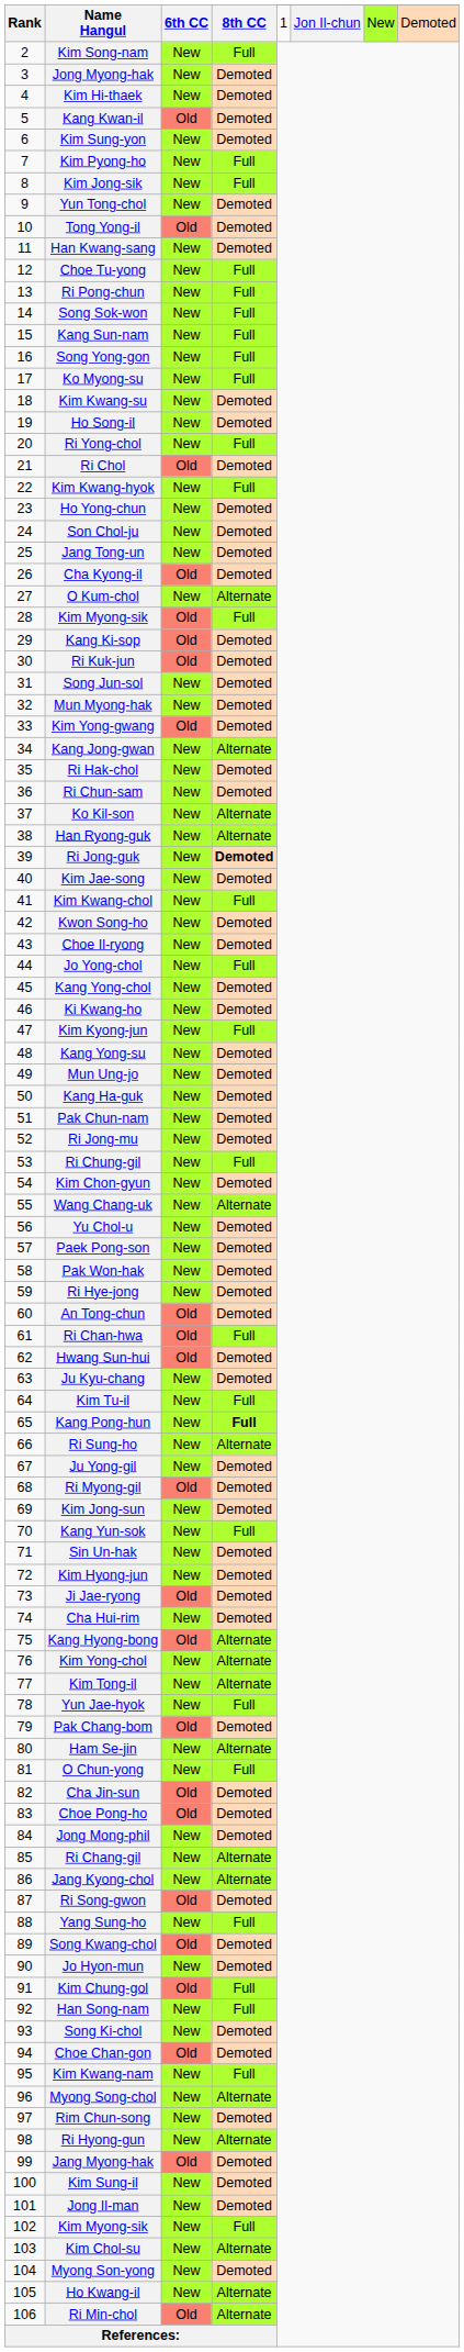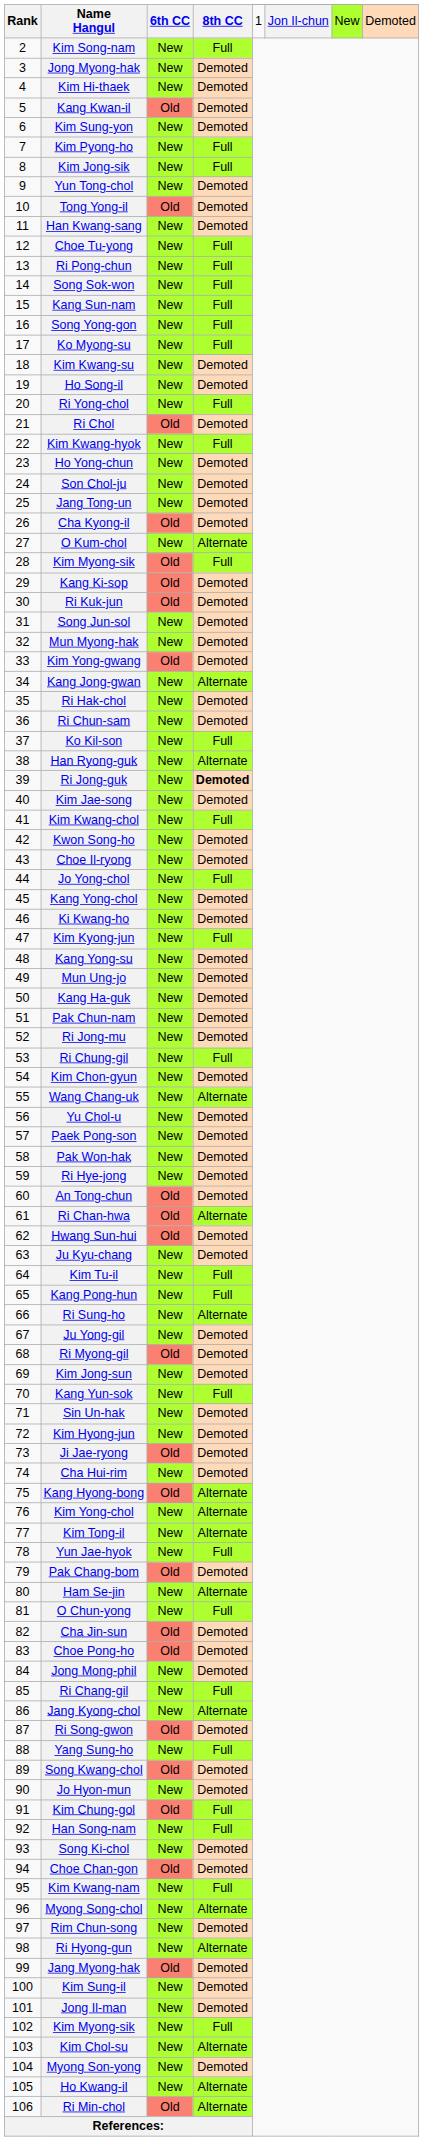 <table class="wikitable sortable">
 <tr>
 <th rowspan="2">Rank</th>
 <th rowspan="2">Name<br><a href='#'>Hangul</a></th>
 <th rowspan="2"><a href='#'>6th CC</a></th>
 <th rowspan="2"><a href='#'>8th CC</a></th>
 </tr>
 <tr>
 <td align="center">1</td>
 <th align="center" scope="row" style="font-weight:normal;"><a href='#'>Jon Il-chun</a></th>
 <td align="center" style="background: GreenYellow">New</td>
 <td style="background: PeachPuff" align="center">Demoted</td>
 </tr>
 <tr>
 <td align="center">2</td>
 <th align="center" scope="row" style="font-weight:normal;"><a href='#'>Kim Song-nam</a></th>
 <td align="center" style="background: GreenYellow">New</td>
 <td align="center" style="background: GreenYellow">Full</td>
 </tr>
 <tr>
 <td align="center">3</td>
 <th align="center" scope="row" style="font-weight:normal;"><a href='#'>Jong Myong-hak</a></th>
 <td align="center" style="background: GreenYellow">New</td>
 <td style="background: PeachPuff" align="center">Demoted</td>
 </tr>
 <tr>
 <td align="center">4</td>
 <th align="center" scope="row" style="font-weight:normal;"><a href='#'>Kim Hi-thaek</a></th>
 <td align="center" style="background: GreenYellow">New</td>
 <td style="background: PeachPuff" align="center">Demoted</td>
 </tr>
 <tr>
 <td align="center">5</td>
 <th align="center" scope="row" style="font-weight:normal;"><a href='#'>Kang Kwan-il</a></th>
 <td style="background: Salmon" align="center">Old</td>
 <td style="background: PeachPuff" align="center">Demoted</td>
 </tr>
 <tr>
 <td align="center">6</td>
 <th align="center" scope="row" style="font-weight:normal;"><a href='#'>Kim Sung-yon</a></th>
 <td align="center" style="background: GreenYellow">New</td>
 <td style="background: PeachPuff" align="center">Demoted</td>
 </tr>
 <tr>
 <td align="center">7</td>
 <th align="center" scope="row" style="font-weight:normal;"><a href='#'>Kim Pyong-ho</a></th>
 <td align="center" style="background: GreenYellow">New</td>
 <td align="center" style="background: GreenYellow">Full</td>
 </tr>
 <tr>
 <td align="center">8</td>
 <th align="center" scope="row" style="font-weight:normal;"><a href='#'>Kim Jong-sik</a></th>
 <td align="center" style="background: GreenYellow">New</td>
 <td align="center" style="background: GreenYellow">Full</td>
 </tr>
 <tr>
 <td align="center">9</td>
 <th align="center" scope="row" style="font-weight:normal;"><a href='#'>Yun Tong-chol</a></th>
 <td align="center" style="background: GreenYellow">New</td>
 <td style="background: PeachPuff" align="center">Demoted</td>
 </tr>
 <tr>
 <td align="center">10</td>
 <th align="center" scope="row" style="font-weight:normal;"><a href='#'>Tong Yong-il</a></th>
 <td style="background: Salmon" align="center">Old</td>
 <td style="background: PeachPuff" align="center">Demoted</td>
 </tr>
 <tr>
 <td align="center">11</td>
 <th align="center" scope="row" style="font-weight:normal;"><a href='#'>Han Kwang-sang</a></th>
 <td align="center" style="background: GreenYellow">New</td>
 <td style="background: PeachPuff" align="center">Demoted</td>
 </tr>
 <tr>
 <td align="center">12</td>
 <th align="center" scope="row" style="font-weight:normal;"><a href='#'>Choe Tu-yong</a></th>
 <td align="center" style="background: GreenYellow">New</td>
 <td align="center" style="background: GreenYellow">Full</td>
 </tr>
 <tr>
 <td align="center">13</td>
 <th align="center" scope="row" style="font-weight:normal;"><a href='#'>Ri Pong-chun</a></th>
 <td align="center" style="background: GreenYellow">New</td>
 <td align="center" style="background: GreenYellow">Full</td>
 </tr>
 <tr>
 <td align="center">14</td>
 <th align="center" scope="row" style="font-weight:normal;"><a href='#'>Song Sok-won</a></th>
 <td align="center" style="background: GreenYellow">New</td>
 <td align="center" style="background: GreenYellow">Full</td>
 </tr>
 <tr>
 <td align="center">15</td>
 <th align="center" scope="row" style="font-weight:normal;"><a href='#'>Kang Sun-nam</a></th>
 <td align="center" style="background: GreenYellow">New</td>
 <td align="center" style="background: GreenYellow">Full</td>
 </tr>
 <tr>
 <td align="center">16</td>
 <th align="center" scope="row" style="font-weight:normal;"><a href='#'>Song Yong-gon</a></th>
 <td align="center" style="background: GreenYellow">New</td>
 <td align="center" style="background: GreenYellow">Full</td>
 </tr>
 <tr>
 <td align="center">17</td>
 <th align="center" scope="row" style="font-weight:normal;"><a href='#'>Ko Myong-su</a></th>
 <td align="center" style="background: GreenYellow">New</td>
 <td align="center" style="background: GreenYellow">Full</td>
 </tr>
 <tr>
 <td align="center">18</td>
 <th align="center" scope="row" style="font-weight:normal;"><a href='#'>Kim Kwang-su</a></th>
 <td align="center" style="background: GreenYellow">New</td>
 <td style="background: PeachPuff" align="center">Demoted</td>
 </tr>
 <tr>
 <td align="center">19</td>
 <th align="center" scope="row" style="font-weight:normal;"><a href='#'>Ho Song-il</a></th>
 <td align="center" style="background: GreenYellow">New</td>
 <td style="background: PeachPuff" align="center">Demoted</td>
 </tr>
 <tr>
 <td align="center">20</td>
 <th align="center" scope="row" style="font-weight:normal;"><a href='#'>Ri Yong-chol</a></th>
 <td align="center" style="background: GreenYellow">New</td>
 <td align="center" style="background: GreenYellow">Full</td>
 </tr>
 <tr>
 <td align="center">21</td>
 <th align="center" scope="row" style="font-weight:normal;"><a href='#'>Ri Chol</a></th>
 <td style="background: Salmon" align="center">Old</td>
 <td style="background: PeachPuff" align="center">Demoted</td>
 </tr>
 <tr>
 <td align="center">22</td>
 <th align="center" scope="row" style="font-weight:normal;"><a href='#'>Kim Kwang-hyok</a></th>
 <td align="center" style="background: GreenYellow">New</td>
 <td align="center" style="background: GreenYellow">Full</td>
 </tr>
 <tr>
 <td align="center">23</td>
 <th align="center" scope="row" style="font-weight:normal;"><a href='#'>Ho Yong-chun</a></th>
 <td align="center" style="background: GreenYellow">New</td>
 <td style="background: PeachPuff" align="center">Demoted</td>
 </tr>
 <tr>
 <td align="center">24</td>
 <th align="center" scope="row" style="font-weight:normal;"><a href='#'>Son Chol-ju</a></th>
 <td align="center" style="background: GreenYellow">New</td>
 <td style="background: PeachPuff" align="center">Demoted</td>
 </tr>
 <tr>
 <td align="center">25</td>
 <th align="center" scope="row" style="font-weight:normal;"><a href='#'>Jang Tong-un</a></th>
 <td align="center" style="background: GreenYellow">New</td>
 <td style="background: PeachPuff" align="center">Demoted</td>
 </tr>
 <tr>
 <td align="center">26</td>
 <th align="center" scope="row" style="font-weight:normal;"><a href='#'>Cha Kyong-il</a></th>
 <td style="background: Salmon" align="center">Old</td>
 <td style="background: PeachPuff" align="center">Demoted</td>
 </tr>
 <tr>
 <td align="center">27</td>
 <th align="center" scope="row" style="font-weight:normal;"><a href='#'>O Kum-chol</a></th>
 <td align="center" style="background: GreenYellow">New</td>
 <td align="center" style="background: GreenYellow">Alternate</td>
 </tr>
 <tr>
 <td align="center">28</td>
 <th align="center" scope="row" style="font-weight:normal;"><a href='#'>Kim Myong-sik</a></th>
 <td style="background: Salmon" align="center">Old</td>
 <td align="center" style="background: GreenYellow">Full</td>
 </tr>
 <tr>
 <td align="center">29</td>
 <th align="center" scope="row" style="font-weight:normal;"><a href='#'>Kang Ki-sop</a></th>
 <td style="background: Salmon" align="center">Old</td>
 <td style="background: PeachPuff" align="center">Demoted</td>
 </tr>
 <tr>
 <td align="center">30</td>
 <th align="center" scope="row" style="font-weight:normal;"><a href='#'>Ri Kuk-jun</a></th>
 <td style="background: Salmon" align="center">Old</td>
 <td style="background: PeachPuff" align="center">Demoted</td>
 </tr>
 <tr>
 <td align="center">31</td>
 <th align="center" scope="row" style="font-weight:normal;"><a href='#'>Song Jun-sol</a></th>
 <td align="center" style="background: GreenYellow">New</td>
 <td style="background: PeachPuff" align="center">Demoted</td>
 </tr>
 <tr>
 <td align="center">32</td>
 <th align="center" scope="row" style="font-weight:normal;"><a href='#'>Mun Myong-hak</a></th>
 <td align="center" style="background: GreenYellow">New</td>
 <td style="background: PeachPuff" align="center">Demoted</td>
 </tr>
 <tr>
 <td align="center">33</td>
 <th align="center" scope="row" style="font-weight:normal;"><a href='#'>Kim Yong-gwang</a></th>
 <td style="background: Salmon" align="center">Old</td>
 <td style="background: PeachPuff" align="center">Demoted</td>
 </tr>
 <tr>
 <td align="center">34</td>
 <th align="center" scope="row" style="font-weight:normal;"><a href='#'>Kang Jong-gwan</a></th>
 <td align="center" style="background: GreenYellow">New</td>
 <td align="center" style="background: GreenYellow">Alternate</td>
 </tr>
 <tr>
 <td align="center">35</td>
 <th align="center" scope="row" style="font-weight:normal;"><a href='#'>Ri Hak-chol</a></th>
 <td align="center" style="background: GreenYellow">New</td>
 <td style="background: PeachPuff" align="center">Demoted</td>
 </tr>
 <tr>
 <td align="center">36</td>
 <th align="center" scope="row" style="font-weight:normal;"><a href='#'>Ri Chun-sam</a></th>
 <td align="center" style="background: GreenYellow">New</td>
 <td style="background: PeachPuff" align="center">Demoted</td>
 </tr>
 <tr>
 <td align="center">37</td>
 <th align="center" scope="row" style="font-weight:normal;"><a href='#'>Ko Kil-son</a></th>
 <td align="center" style="background: GreenYellow">New</td>
-<td align="center" style="background: GreenYellow">Alternate</td>
+<td align="center" style="background: GreenYellow">Full</td>
 </tr>
 <tr>
 <td align="center">38</td>
 <th align="center" scope="row" style="font-weight:normal;"><a href='#'>Han Ryong-guk</a></th>
 <td align="center" style="background: GreenYellow">New</td>
 <td align="center" style="background: GreenYellow">Alternate</td>
 </tr>
 <tr>
 <td align="center">39</td>
 <th align="center" scope="row" style="font-weight:normal;"><a href='#'>Ri Jong-guk</a></th>
 <td align="center" style="background: GreenYellow">New</td>
 <td style="background: PeachPuff" align="center"><strong>Demoted</strong></td>
 </tr>
 <tr>
 <td align="center">40</td>
 <th align="center" scope="row" style="font-weight:normal;"><a href='#'>Kim Jae-song</a></th>
 <td align="center" style="background: GreenYellow">New</td>
 <td style="background: PeachPuff" align="center">Demoted</td>
 </tr>
 <tr>
 <td align="center">41</td>
 <th align="center" scope="row" style="font-weight:normal;"><a href='#'>Kim Kwang-chol</a></th>
 <td align="center" style="background: GreenYellow">New</td>
 <td align="center" style="background: GreenYellow">Full</td>
 </tr>
 <tr>
 <td align="center">42</td>
 <th align="center" scope="row" style="font-weight:normal;"><a href='#'>Kwon Song-ho</a></th>
 <td align="center" style="background: GreenYellow">New</td>
 <td style="background: PeachPuff" align="center">Demoted</td>
 </tr>
 <tr>
 <td align="center">43</td>
 <th align="center" scope="row" style="font-weight:normal;"><a href='#'>Choe Il-ryong</a></th>
 <td align="center" style="background: GreenYellow">New</td>
 <td style="background: PeachPuff" align="center">Demoted</td>
 </tr>
 <tr>
 <td align="center">44</td>
 <th align="center" scope="row" style="font-weight:normal;"><a href='#'>Jo Yong-chol</a></th>
 <td align="center" style="background: GreenYellow">New</td>
 <td align="center" style="background: GreenYellow">Full</td>
 </tr>
 <tr>
 <td align="center">45</td>
 <th align="center" scope="row" style="font-weight:normal;"><a href='#'>Kang Yong-chol</a></th>
 <td align="center" style="background: GreenYellow">New</td>
 <td style="background: PeachPuff" align="center">Demoted</td>
 </tr>
 <tr>
 <td align="center">46</td>
 <th align="center" scope="row" style="font-weight:normal;"><a href='#'>Ki Kwang-ho</a></th>
 <td align="center" style="background: GreenYellow">New</td>
 <td style="background: PeachPuff" align="center">Demoted</td>
 </tr>
 <tr>
 <td align="center">47</td>
 <th align="center" scope="row" style="font-weight:normal;"><a href='#'>Kim Kyong-jun</a></th>
 <td align="center" style="background: GreenYellow">New</td>
 <td align="center" style="background: GreenYellow">Full</td>
 </tr>
 <tr>
 <td align="center">48</td>
 <th align="center" scope="row" style="font-weight:normal;"><a href='#'>Kang Yong-su</a></th>
 <td align="center" style="background: GreenYellow">New</td>
 <td style="background: PeachPuff" align="center">Demoted</td>
 </tr>
 <tr>
 <td align="center">49</td>
 <th align="center" scope="row" style="font-weight:normal;"><a href='#'>Mun Ung-jo</a></th>
 <td align="center" style="background: GreenYellow">New</td>
 <td style="background: PeachPuff" align="center">Demoted</td>
 </tr>
 <tr>
 <td align="center">50</td>
 <th align="center" scope="row" style="font-weight:normal;"><a href='#'>Kang Ha-guk</a></th>
 <td align="center" style="background: GreenYellow">New</td>
 <td style="background: PeachPuff" align="center">Demoted</td>
 </tr>
 <tr>
 <td align="center">51</td>
 <th align="center" scope="row" style="font-weight:normal;"><a href='#'>Pak Chun-nam</a></th>
 <td align="center" style="background: GreenYellow">New</td>
 <td style="background: PeachPuff" align="center">Demoted</td>
 </tr>
 <tr>
 <td align="center">52</td>
 <th align="center" scope="row" style="font-weight:normal;"><a href='#'>Ri Jong-mu</a></th>
 <td align="center" style="background: GreenYellow">New</td>
 <td style="background: PeachPuff" align="center">Demoted</td>
 </tr>
 <tr>
 <td align="center">53</td>
 <th align="center" scope="row" style="font-weight:normal;"><a href='#'>Ri Chung-gil</a></th>
 <td align="center" style="background: GreenYellow">New</td>
 <td align="center" style="background: GreenYellow">Full</td>
 </tr>
 <tr>
 <td align="center">54</td>
 <th align="center" scope="row" style="font-weight:normal;"><a href='#'>Kim Chon-gyun</a></th>
 <td align="center" style="background: GreenYellow">New</td>
 <td style="background: PeachPuff" align="center">Demoted</td>
 </tr>
 <tr>
 <td align="center">55</td>
 <th align="center" scope="row" style="font-weight:normal;"><a href='#'>Wang Chang-uk</a></th>
 <td align="center" style="background: GreenYellow">New</td>
 <td align="center" style="background: GreenYellow">Alternate</td>
 </tr>
 <tr>
 <td align="center">56</td>
 <th align="center" scope="row" style="font-weight:normal;"><a href='#'>Yu Chol-u</a></th>
 <td align="center" style="background: GreenYellow">New</td>
 <td style="background: PeachPuff" align="center">Demoted</td>
 </tr>
 <tr>
 <td align="center">57</td>
 <th align="center" scope="row" style="font-weight:normal;"><a href='#'>Paek Pong-son</a></th>
 <td align="center" style="background: GreenYellow">New</td>
 <td style="background: PeachPuff" align="center">Demoted</td>
 </tr>
 <tr>
 <td align="center">58</td>
 <th align="center" scope="row" style="font-weight:normal;"><a href='#'>Pak Won-hak</a></th>
 <td align="center" style="background: GreenYellow">New</td>
 <td style="background: PeachPuff" align="center">Demoted</td>
 </tr>
 <tr>
 <td align="center">59</td>
 <th align="center" scope="row" style="font-weight:normal;"><a href='#'>Ri Hye-jong</a></th>
 <td align="center" style="background: GreenYellow">New</td>
 <td style="background: PeachPuff" align="center">Demoted</td>
 </tr>
 <tr>
 <td align="center">60</td>
 <th align="center" scope="row" style="font-weight:normal;"><a href='#'>An Tong-chun</a></th>
 <td style="background: Salmon" align="center">Old</td>
 <td style="background: PeachPuff" align="center">Demoted</td>
 </tr>
 <tr>
 <td align="center">61</td>
 <th align="center" scope="row" style="font-weight:normal;"><a href='#'>Ri Chan-hwa</a></th>
 <td style="background: Salmon" align="center">Old</td>
-<td align="center" style="background: GreenYellow">Full</td>
+<td align="center" style="background: GreenYellow">Alternate</td>
 </tr>
 <tr>
 <td align="center">62</td>
 <th align="center" scope="row" style="font-weight:normal;"><a href='#'>Hwang Sun-hui</a></th>
 <td style="background: Salmon" align="center">Old</td>
 <td style="background: PeachPuff" align="center">Demoted</td>
 </tr>
 <tr>
 <td align="center">63</td>
 <th align="center" scope="row" style="font-weight:normal;"><a href='#'>Ju Kyu-chang</a></th>
 <td align="center" style="background: GreenYellow">New</td>
 <td style="background: PeachPuff" align="center">Demoted</td>
 </tr>
 <tr>
 <td align="center">64</td>
 <th align="center" scope="row" style="font-weight:normal;"><a href='#'>Kim Tu-il</a></th>
 <td align="center" style="background: GreenYellow">New</td>
 <td align="center" style="background: GreenYellow">Full</td>
 </tr>
 <tr>
 <td align="center">65</td>
 <th align="center" scope="row" style="font-weight:normal;"><a href='#'>Kang Pong-hun</a></th>
 <td align="center" style="background: GreenYellow">New</td>
-<td align="center" style="background: GreenYellow"><strong>Full</strong></td>
+<td align="center" style="background: GreenYellow">Full</td>
 </tr>
 <tr>
 <td align="center">66</td>
 <th align="center" scope="row" style="font-weight:normal;"><a href='#'>Ri Sung-ho</a></th>
 <td align="center" style="background: GreenYellow">New</td>
 <td align="center" style="background: GreenYellow">Alternate</td>
 </tr>
 <tr>
 <td align="center">67</td>
 <th align="center" scope="row" style="font-weight:normal;"><a href='#'>Ju Yong-gil</a></th>
 <td align="center" style="background: GreenYellow">New</td>
 <td style="background: PeachPuff" align="center">Demoted</td>
 </tr>
 <tr>
 <td align="center">68</td>
 <th align="center" scope="row" style="font-weight:normal;"><a href='#'>Ri Myong-gil</a></th>
 <td style="background: Salmon" align="center">Old</td>
 <td style="background: PeachPuff" align="center">Demoted</td>
 </tr>
 <tr>
 <td align="center">69</td>
 <th align="center" scope="row" style="font-weight:normal;"><a href='#'>Kim Jong-sun</a></th>
 <td align="center" style="background: GreenYellow">New</td>
 <td style="background: PeachPuff" align="center">Demoted</td>
 </tr>
 <tr>
 <td align="center">70</td>
 <th align="center" scope="row" style="font-weight:normal;"><a href='#'>Kang Yun-sok</a></th>
 <td align="center" style="background: GreenYellow">New</td>
 <td align="center" style="background: GreenYellow">Full</td>
 </tr>
 <tr>
 <td align="center">71</td>
 <th align="center" scope="row" style="font-weight:normal;"><a href='#'>Sin Un-hak</a></th>
 <td align="center" style="background: GreenYellow">New</td>
 <td style="background: PeachPuff" align="center">Demoted</td>
 </tr>
 <tr>
 <td align="center">72</td>
 <th align="center" scope="row" style="font-weight:normal;"><a href='#'>Kim Hyong-jun</a></th>
 <td align="center" style="background: GreenYellow">New</td>
 <td style="background: PeachPuff" align="center">Demoted</td>
 </tr>
 <tr>
 <td align="center">73</td>
 <th align="center" scope="row" style="font-weight:normal;"><a href='#'>Ji Jae-ryong</a></th>
 <td style="background: Salmon" align="center">Old</td>
 <td style="background: PeachPuff" align="center">Demoted</td>
 </tr>
 <tr>
 <td align="center">74</td>
 <th align="center" scope="row" style="font-weight:normal;"><a href='#'>Cha Hui-rim</a></th>
 <td align="center" style="background: GreenYellow">New</td>
 <td style="background: PeachPuff" align="center">Demoted</td>
 </tr>
 <tr>
 <td align="center">75</td>
 <th align="center" scope="row" style="font-weight:normal;"><a href='#'>Kang Hyong-bong</a></th>
 <td style="background: Salmon" align="center">Old</td>
 <td align="center" style="background: GreenYellow">Alternate</td>
 </tr>
 <tr>
 <td align="center">76</td>
 <th align="center" scope="row" style="font-weight:normal;"><a href='#'>Kim Yong-chol</a></th>
 <td align="center" style="background: GreenYellow">New</td>
 <td align="center" style="background: GreenYellow">Alternate</td>
 </tr>
 <tr>
 <td align="center">77</td>
 <th align="center" scope="row" style="font-weight:normal;"><a href='#'>Kim Tong-il</a></th>
 <td align="center" style="background: GreenYellow">New</td>
 <td align="center" style="background: GreenYellow">Alternate</td>
 </tr>
 <tr>
 <td align="center">78</td>
 <th align="center" scope="row" style="font-weight:normal;"><a href='#'>Yun Jae-hyok</a></th>
 <td align="center" style="background: GreenYellow">New</td>
 <td align="center" style="background: GreenYellow">Full</td>
 </tr>
 <tr>
 <td align="center">79</td>
 <th align="center" scope="row" style="font-weight:normal;"><a href='#'>Pak Chang-bom</a></th>
 <td style="background: Salmon" align="center">Old</td>
 <td style="background: PeachPuff" align="center">Demoted</td>
 </tr>
 <tr>
 <td align="center">80</td>
 <th align="center" scope="row" style="font-weight:normal;"><a href='#'>Ham Se-jin</a></th>
 <td align="center" style="background: GreenYellow">New</td>
 <td align="center" style="background: GreenYellow">Alternate</td>
 </tr>
 <tr>
 <td align="center">81</td>
 <th align="center" scope="row" style="font-weight:normal;"><a href='#'>O Chun-yong</a></th>
 <td align="center" style="background: GreenYellow">New</td>
 <td align="center" style="background: GreenYellow">Full</td>
 </tr>
 <tr>
 <td align="center">82</td>
 <th align="center" scope="row" style="font-weight:normal;"><a href='#'>Cha Jin-sun</a></th>
 <td style="background: Salmon" align="center">Old</td>
 <td style="background: PeachPuff" align="center">Demoted</td>
 </tr>
 <tr>
 <td align="center">83</td>
 <th align="center" scope="row" style="font-weight:normal;"><a href='#'>Choe Pong-ho</a></th>
 <td style="background: Salmon" align="center">Old</td>
 <td style="background: PeachPuff" align="center">Demoted</td>
 </tr>
 <tr>
 <td align="center">84</td>
 <th align="center" scope="row" style="font-weight:normal;"><a href='#'>Jong Mong-phil</a></th>
 <td align="center" style="background: GreenYellow">New</td>
 <td style="background: PeachPuff" align="center">Demoted</td>
 </tr>
 <tr>
 <td align="center">85</td>
 <th align="center" scope="row" style="font-weight:normal;"><a href='#'>Ri Chang-gil</a></th>
 <td align="center" style="background: GreenYellow">New</td>
-<td align="center" style="background: GreenYellow">Alternate</td>
+<td align="center" style="background: GreenYellow">Full</td>
 </tr>
 <tr>
 <td align="center">86</td>
 <th align="center" scope="row" style="font-weight:normal;"><a href='#'>Jang Kyong-chol</a></th>
 <td align="center" style="background: GreenYellow">New</td>
 <td align="center" style="background: GreenYellow">Alternate</td>
 </tr>
 <tr>
 <td align="center">87</td>
 <th align="center" scope="row" style="font-weight:normal;"><a href='#'>Ri Song-gwon</a></th>
 <td style="background: Salmon" align="center">Old</td>
 <td style="background: PeachPuff" align="center">Demoted</td>
 </tr>
 <tr>
 <td align="center">88</td>
 <th align="center" scope="row" style="font-weight:normal;"><a href='#'>Yang Sung-ho</a></th>
 <td align="center" style="background: GreenYellow">New</td>
 <td align="center" style="background: GreenYellow">Full</td>
 </tr>
 <tr>
 <td align="center">89</td>
 <th align="center" scope="row" style="font-weight:normal;"><a href='#'>Song Kwang-chol</a></th>
 <td style="background: Salmon" align="center">Old</td>
 <td style="background: PeachPuff" align="center">Demoted</td>
 </tr>
 <tr>
 <td align="center">90</td>
 <th align="center" scope="row" style="font-weight:normal;"><a href='#'>Jo Hyon-mun</a></th>
 <td align="center" style="background: GreenYellow">New</td>
 <td style="background: PeachPuff" align="center">Demoted</td>
 </tr>
 <tr>
 <td align="center">91</td>
 <th align="center" scope="row" style="font-weight:normal;"><a href='#'>Kim Chung-gol</a></th>
 <td style="background: Salmon" align="center">Old</td>
 <td align="center" style="background: GreenYellow">Full</td>
 </tr>
 <tr>
 <td align="center">92</td>
 <th align="center" scope="row" style="font-weight:normal;"><a href='#'>Han Song-nam</a></th>
 <td align="center" style="background: GreenYellow">New</td>
 <td align="center" style="background: GreenYellow">Full</td>
 </tr>
 <tr>
 <td align="center">93</td>
 <th align="center" scope="row" style="font-weight:normal;"><a href='#'>Song Ki-chol</a></th>
 <td align="center" style="background: GreenYellow">New</td>
 <td style="background: PeachPuff" align="center">Demoted</td>
 </tr>
 <tr>
 <td align="center">94</td>
 <th align="center" scope="row" style="font-weight:normal;"><a href='#'>Choe Chan-gon</a></th>
 <td style="background: Salmon" align="center">Old</td>
 <td style="background: PeachPuff" align="center">Demoted</td>
 </tr>
 <tr>
 <td align="center">95</td>
 <th align="center" scope="row" style="font-weight:normal;"><a href='#'>Kim Kwang-nam</a></th>
 <td align="center" style="background: GreenYellow">New</td>
 <td align="center" style="background: GreenYellow">Full</td>
 </tr>
 <tr>
 <td align="center">96</td>
 <th align="center" scope="row" style="font-weight:normal;"><a href='#'>Myong Song-chol</a></th>
 <td align="center" style="background: GreenYellow">New</td>
 <td align="center" style="background: GreenYellow">Alternate</td>
 </tr>
 <tr>
 <td align="center">97</td>
 <th align="center" scope="row" style="font-weight:normal;"><a href='#'>Rim Chun-song</a></th>
 <td align="center" style="background: GreenYellow">New</td>
 <td style="background: PeachPuff" align="center">Demoted</td>
 </tr>
 <tr>
 <td align="center">98</td>
 <th align="center" scope="row" style="font-weight:normal;"><a href='#'>Ri Hyong-gun</a></th>
 <td align="center" style="background: GreenYellow">New</td>
 <td align="center" style="background: GreenYellow">Alternate</td>
 </tr>
 <tr>
 <td align="center">99</td>
 <th align="center" scope="row" style="font-weight:normal;"><a href='#'>Jang Myong-hak</a></th>
 <td style="background: Salmon" align="center">Old</td>
 <td style="background: PeachPuff" align="center">Demoted</td>
 </tr>
 <tr>
 <td align="center">100</td>
 <th align="center" scope="row" style="font-weight:normal;"><a href='#'>Kim Sung-il</a></th>
 <td align="center" style="background: GreenYellow">New</td>
 <td style="background: PeachPuff" align="center">Demoted</td>
 </tr>
 <tr>
 <td align="center">101</td>
 <th align="center" scope="row" style="font-weight:normal;"><a href='#'>Jong Il-man</a></th>
 <td align="center" style="background: GreenYellow">New</td>
 <td style="background: PeachPuff" align="center">Demoted</td>
 </tr>
 <tr>
 <td align="center">102</td>
 <th align="center" scope="row" style="font-weight:normal;"><a href='#'>Kim Myong-sik</a></th>
 <td align="center" style="background: GreenYellow">New</td>
 <td align="center" style="background: GreenYellow">Full</td>
 </tr>
 <tr>
 <td align="center">103</td>
 <th align="center" scope="row" style="font-weight:normal;"><a href='#'>Kim Chol-su</a></th>
 <td align="center" style="background: GreenYellow">New</td>
 <td align="center" style="background: GreenYellow">Alternate</td>
 </tr>
 <tr>
 <td align="center">104</td>
 <th align="center" scope="row" style="font-weight:normal;"><a href='#'>Myong Son-yong</a></th>
 <td align="center" style="background: GreenYellow">New</td>
 <td style="background: PeachPuff" align="center">Demoted</td>
 </tr>
 <tr>
 <td align="center">105</td>
 <th align="center" scope="row" style="font-weight:normal;"><a href='#'>Ho Kwang-il</a></th>
 <td align="center" style="background: GreenYellow">New</td>
 <td align="center" style="background: GreenYellow">Alternate</td>
 </tr>
 <tr>
 <td align="center">106</td>
 <th align="center" scope="row" style="font-weight:normal;"><a href='#'>Ri Min-chol</a></th>
 <td style="background: Salmon" align="center">Old</td>
 <td align="center" style="background: GreenYellow">Alternate</td>
 </tr>
 <tr>
 <th colspan="4" unsortable><strong>References:</strong><br></th>
 </tr>
 </table>
